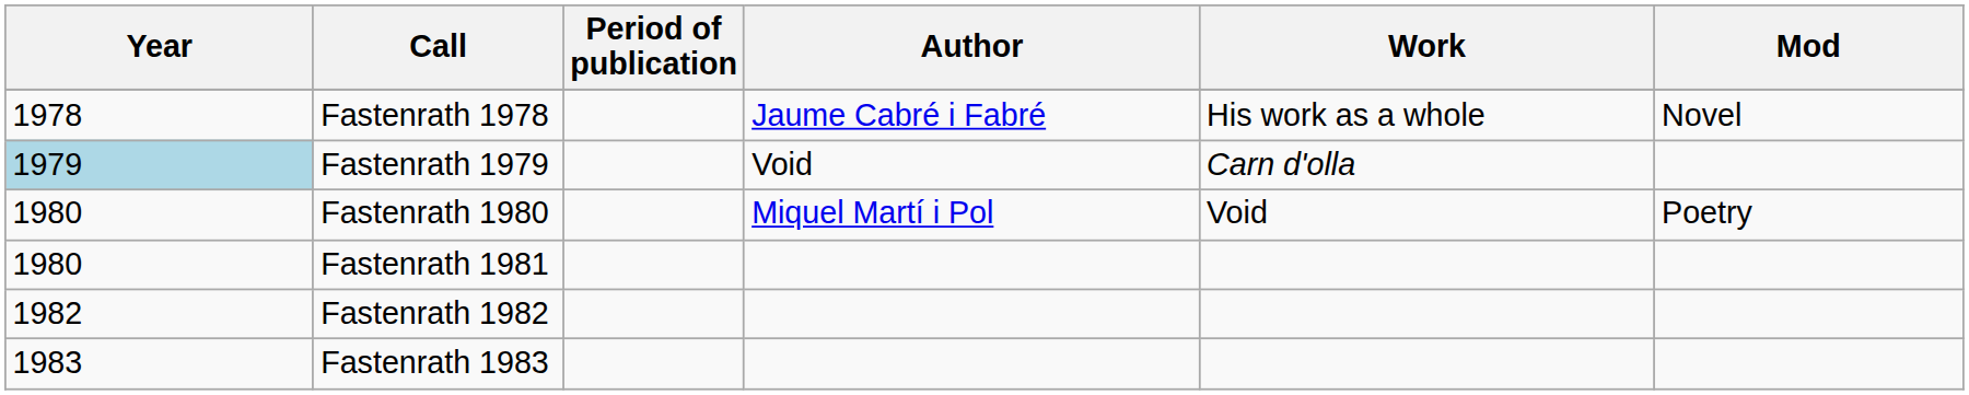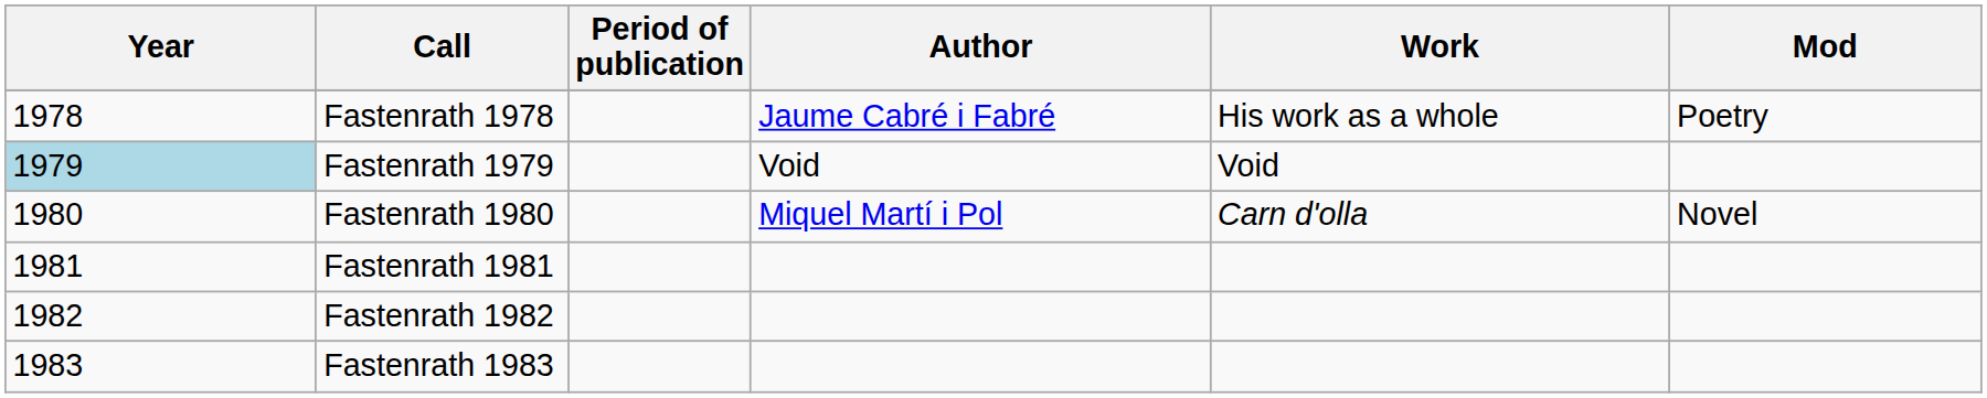 <table class="wikitable">
 <tr>
 <th width="150">Year</th>
 <th width="120">Call</th>
 <th width="40">Period of publication</th>
 <th width="225">Author</th>
 <th width="225">Work</th>
 <th width="150">Mod</th>
 </tr>
 <tr bgcolor="#dddddd" |>
 </tr>
 <tr>
 <td>1978</td>
 <td>Fastenrath 1978</td>
 <td></td>
 <td><a href='#'>Jaume Cabré i Fabré</a></td>
 <td>His work as a whole</td>
-<td>Novel</td>
+<td>Poetry</td>
 </tr>
 <tr>
 <td style="background: lightblue;">1979</td>
 <td>Fastenrath 1979</td>
 <td></td>
 <td>Void</td>
-<td><em>Carn d'olla</em></td>
+<td>Void</td>
 <td></td>
 </tr>
 <tr>
 <td>1980</td>
 <td>Fastenrath 1980</td>
 <td></td>
 <td><a href='#'>Miquel Martí i Pol</a></td>
-<td>Void</td>
-<td>Poetry</td>
+<td><em>Carn d'olla</em></td>
+<td>Novel</td>
 </tr>
 <tr>
-<td>1980</td>
+<td>1981</td>
 <td>Fastenrath 1981</td>
 <td></td>
 <td></td>
 <td></td>
 <td></td>
 </tr>
 <tr>
 <td>1982</td>
 <td>Fastenrath 1982</td>
 <td></td>
 <td></td>
 <td></td>
 <td></td>
 </tr>
 <tr>
 <td>1983</td>
 <td>Fastenrath 1983</td>
 <td></td>
 <td></td>
 <td></td>
 <td></td>
 </tr>
 </table>
